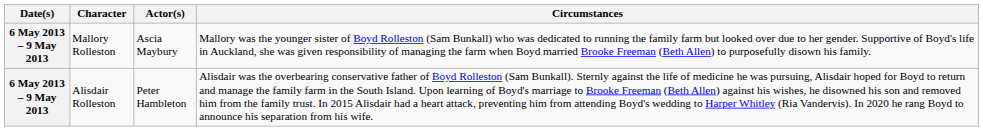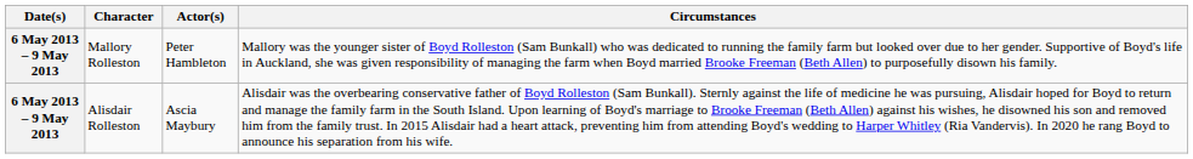 <table class="wikitable plainrowheaders" style="font-size:90%">
 <tr>
 <th scope="col">Date(s)</th>
 <th scope="col">Character</th>
 <th scope="col">Actor(s)</th>
 <th scope="col">Circumstances</th>
 </tr>
 <tr>
 <th scope="row">6 May 2013 – 9 May 2013</th>
 <td> Mallory Rolleston</td>
-<td>Ascia Maybury</td>
+<td>Peter Hambleton</td>
 <td>Mallory was the younger sister of <a href='#'>Boyd Rolleston</a> (Sam Bunkall) who was dedicated to running the family farm but looked over due to her gender. Supportive of Boyd's life in Auckland, she was given responsibility of managing the farm when Boyd married <a href='#'>Brooke Freeman</a> (<a href='#'>Beth Allen</a>) to purposefully disown his family.</td>
 </tr>
 <tr>
 <th scope="row">6 May 2013 – 9 May 2013</th>
 <td> Alisdair Rolleston</td>
-<td>Peter Hambleton</td>
+<td>Ascia Maybury</td>
 <td>Alisdair was the overbearing conservative father of <a href='#'>Boyd Rolleston</a> (Sam Bunkall). Sternly against the life of medicine he was pursuing, Alisdair hoped for Boyd to return and manage the family farm in the South Island. Upon learning of Boyd's marriage to <a href='#'>Brooke Freeman</a> (<a href='#'>Beth Allen</a>) against his wishes, he disowned his son and removed him from the family trust. In 2015 Alisdair had a heart attack, preventing him from attending Boyd's wedding to <a href='#'>Harper Whitley</a> (Ria Vandervis). In 2020 he rang Boyd to announce his separation from his wife.</td>
 </tr>
 </table>
